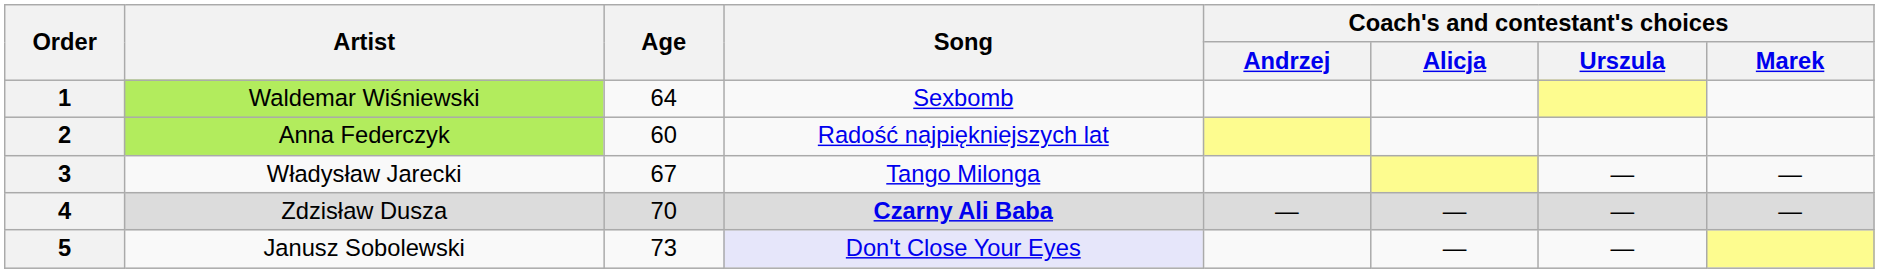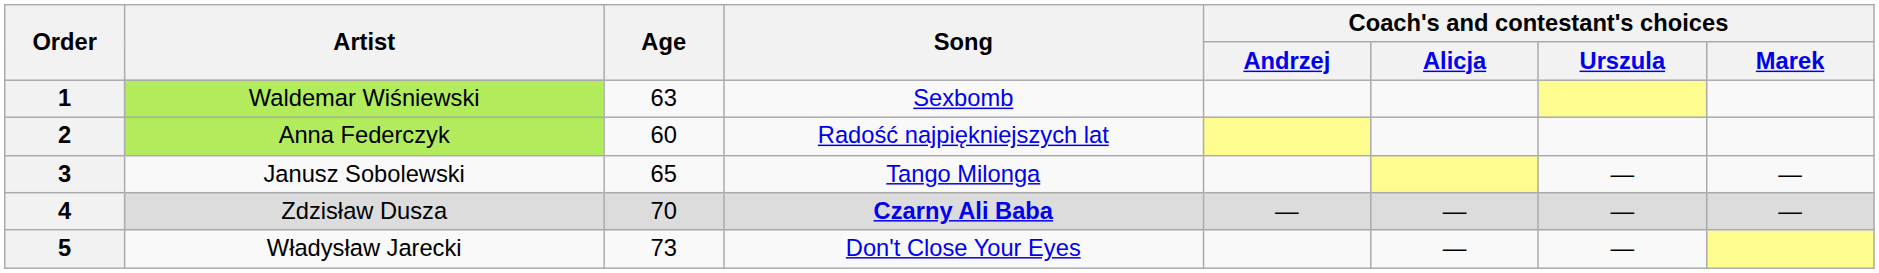 <table class="wikitable" style="text-align:center; width:100%;">
 <tr>
 <th scope="col" rowspan="2" style="width:05%;">Order</th>
 <th scope="col" rowspan="2" style="width:20%;">Artist</th>
 <th scope="col" rowspan="2" style="width:05%;">Age</th>
 <th scope="col" rowspan="2" style="width:20%;">Song</th>
 <th scope="col" colspan="4" style="width:32%;">Coach's and contestant's choices</th>
 </tr>
 <tr>
 <th style="width:07%;"><a href='#'>Andrzej</a></th>
 <th style="width:07%;"><a href='#'>Alicja</a></th>
 <th style="width:07%;"><a href='#'>Urszula</a></th>
 <th style="width:07%;"><a href='#'>Marek</a></th>
 </tr>
 <tr>
 <th>1</th>
 <td style="background:#B2EC5D;">Waldemar Wiśniewski</td>
-<td>64</td>
+<td>63</td>
 <td><a href='#'>Sexbomb</a></td>
 <td><strong></strong></td>
 <td><strong></strong></td>
 <td style="background:#fdfc8f;"><strong></strong></td>
 <td><strong></strong></td>
 </tr>
 <tr>
 <th>2</th>
 <td style="background:#B2EC5D;">Anna Federczyk</td>
 <td>60</td>
 <td><a href='#'>Radość najpiękniejszych lat</a></td>
 <td style="background:#fdfc8f;"><strong></strong></td>
 <td><strong></strong></td>
 <td><strong></strong></td>
 <td><strong></strong></td>
 </tr>
 <tr>
 <th>3</th>
-<td>Władysław Jarecki</td>
-<td>67</td>
+<td>Janusz Sobolewski</td>
+<td>65</td>
 <td><a href='#'>Tango Milonga</a></td>
 <td><strong></strong></td>
 <td style="background:#fdfc8f;"><strong></strong></td>
 <td>—</td>
 <td>—</td>
 </tr>
 <tr>
 <th>4</th>
 <td style="background:#DCDCDC;">Zdzisław Dusza</td>
 <td style="background:#DCDCDC;">70</td>
 <td style="background:#DCDCDC;"><strong><a href='#'>Czarny Ali Baba</a></strong></td>
 <td style="background:#DCDCDC;">—</td>
 <td style="background:#DCDCDC;">—</td>
 <td style="background:#DCDCDC;">—</td>
 <td style="background:#DCDCDC;">—</td>
 </tr>
 <tr>
 <th>5</th>
-<td>Janusz Sobolewski</td>
+<td>Władysław Jarecki</td>
 <td>73</td>
-<td style="background: lavender;"><a href='#'>Don't Close Your Eyes</a></td>
+<td><a href='#'>Don't Close Your Eyes</a></td>
 <td><strong></strong></td>
 <td>—</td>
 <td>—</td>
 <td style="background:#fdfc8f;"><strong></strong></td>
 </tr>
 </table>
